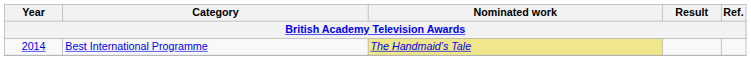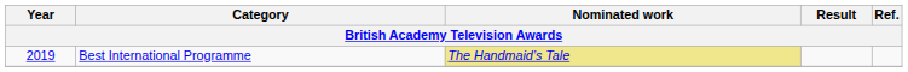 <table class=wikitable>
 <tr>
 <th scope="col" style="width:5em;">Year</th>
 <th scope="col" style="width:28em;">Category</th>
 <th scope="col" style="width:27em;">Nominated work</th>
 <th scope="col" style="width:5em;">Result</th>
 <th>Ref.</th>
 </tr>
 <tr>
 <th colspan=5><a href='#'>British Academy Television Awards</a></th>
 </tr>
 <tr>
-<td scope="row" style="text-align:center;"><a href='#'>2014</a></td>
+<td scope="row" style="text-align:center;"><a href='#'>2019</a></td>
 <td><a href='#'>Best International Programme</a></td>
 <td style="background: khaki;"><em><a href='#'>The Handmaid’s Tale</a></em></td>
 <td></td>
 <td style="text-align:center;"></td>
 </tr>
 <tr>
 </tr>
 </table>
